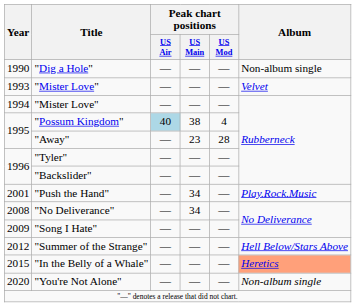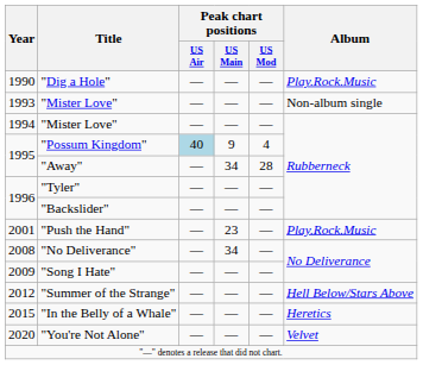 <table class="wikitable">
 <tr>
 <th rowspan="2">Year</th>
 <th rowspan="2">Title</th>
 <th colspan="3">Peak chart positions</th>
 <th rowspan="2">Album</th>
 </tr>
 <tr>
 <th style="width:3em;font-size:75%"><a href='#'>US<br>Air</a><br></th>
 <th style="width:3em;font-size:75%"><a href='#'>US<br>Main</a><br></th>
 <th style="width:3em;font-size:75%"><a href='#'>US<br>Mod</a><br></th>
 </tr>
 <tr>
 <td>1990</td>
 <td>"<a href='#'>Dig a Hole</a>"</td>
 <td align="center">—</td>
 <td align="center">—</td>
 <td align="center">—</td>
-<td rowspan="1">Non-album single</td>
+<td><em><a href='#'>Play.Rock.Music</a></em></td>
 </tr>
 <tr>
 <td>1993</td>
 <td>"<a href='#'>Mister Love</a>"</td>
 <td align="center">—</td>
 <td align="center">—</td>
 <td align="center">—</td>
-<td rowspan="1"><em><a href='#'>Velvet</a></em></td>
+<td rowspan="1">Non-album single</td>
 </tr>
 <tr>
 <td>1994</td>
 <td>"Mister Love"</td>
 <td align="center">—</td>
 <td align="center">—</td>
 <td align="center">—</td>
 <td rowspan="5"><em><a href='#'>Rubberneck</a></em></td>
 </tr>
 <tr>
 <td rowspan="2">1995</td>
 <td>"<a href='#'>Possum Kingdom</a>"</td>
 <td align="center" style="background: lightblue;">40</td>
-<td align="center">38</td>
+<td align="center">9</td>
 <td align="center">4</td>
 </tr>
 <tr>
 <td>"Away"</td>
 <td align="center">—</td>
-<td align="center">23</td>
+<td align="center">34</td>
 <td align="center">28</td>
 </tr>
 <tr>
 <td rowspan="2">1996</td>
 <td>"Tyler"</td>
 <td align="center">—</td>
 <td align="center">—</td>
 <td align="center">—</td>
 </tr>
 <tr>
 <td>"Backslider"</td>
 <td align="center">—</td>
 <td align="center">—</td>
 <td align="center">—</td>
 </tr>
 <tr>
 <td>2001</td>
 <td>"Push the Hand"</td>
 <td align="center">—</td>
-<td align="center">34</td>
+<td align="center">23</td>
 <td align="center">—</td>
 <td><em><a href='#'>Play.Rock.Music</a></em></td>
 </tr>
 <tr>
 <td>2008</td>
 <td>"No Deliverance"</td>
 <td align="center">—</td>
 <td align="center">34</td>
 <td align="center">—</td>
 <td rowspan="2"><em><a href='#'>No Deliverance</a></em></td>
 </tr>
 <tr>
 <td>2009</td>
 <td>"Song I Hate"</td>
 <td align="center">—</td>
 <td align="center">—</td>
 <td align="center">—</td>
 </tr>
 <tr>
 <td>2012</td>
 <td>"Summer of the Strange"</td>
 <td align="center">—</td>
 <td align="center">—</td>
 <td align="center">—</td>
 <td><em><a href='#'>Hell Below/Stars Above</a></em></td>
 </tr>
 <tr>
 <td>2015</td>
 <td>"In the Belly of a Whale"</td>
 <td align="center">—</td>
 <td align="center">—</td>
 <td align="center">—</td>
-<td style="background: lightsalmon;"><em><a href='#'>Heretics</a></em></td>
+<td><em><a href='#'>Heretics</a></em></td>
 </tr>
 <tr>
 <td>2020</td>
 <td>"You're Not Alone"</td>
 <td align="center">—</td>
 <td align="center">—</td>
 <td align="center">—</td>
-<td><em>Non-album single</em></td>
+<td rowspan="1"><em><a href='#'>Velvet</a></em></td>
 </tr>
 <tr>
 <td align="center" colspan="10" style="font-size: 8pt">"—" denotes a release that did not chart.</td>
 </tr>
 </table>
